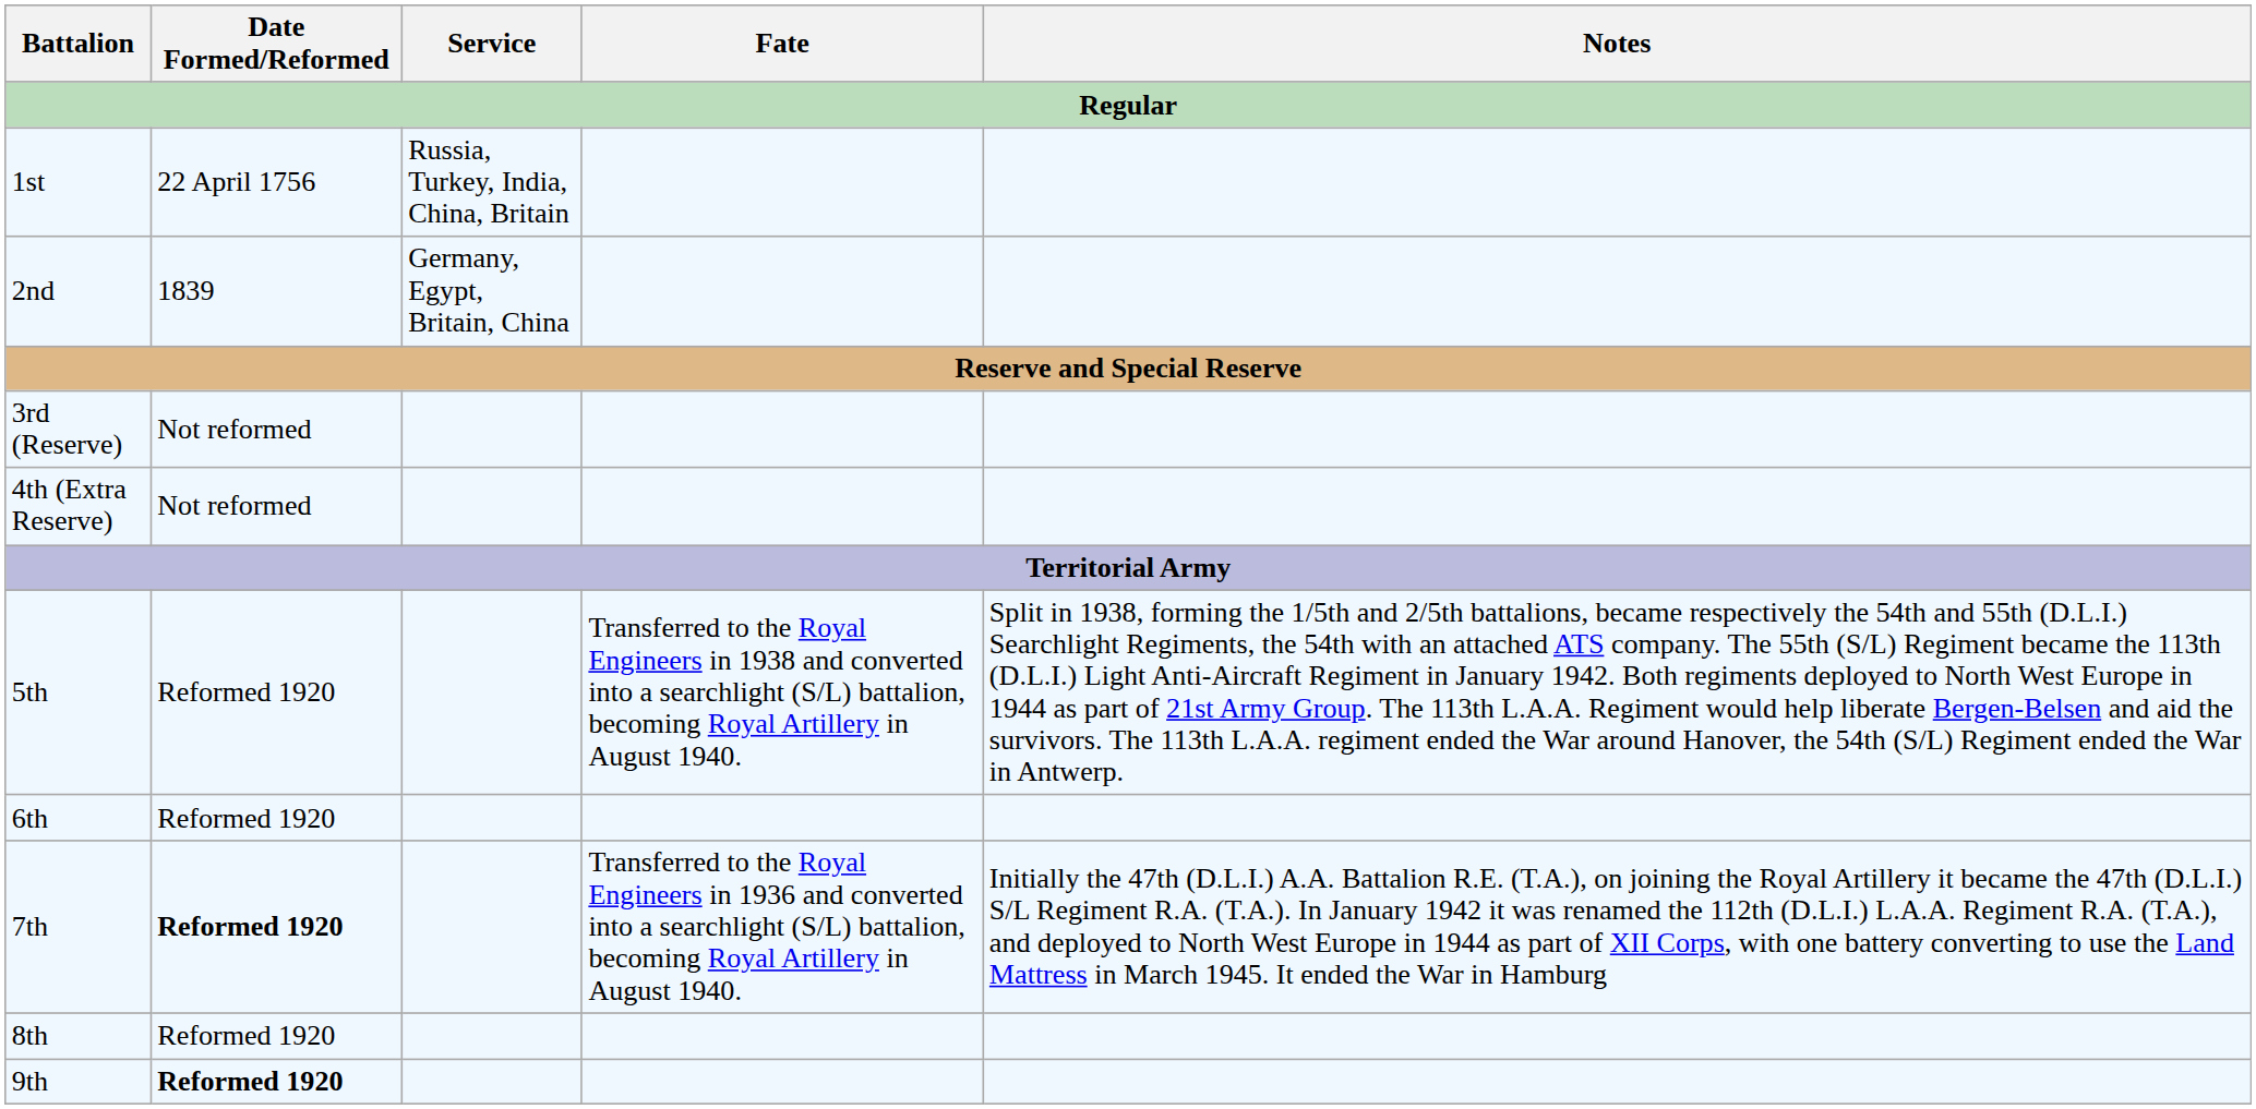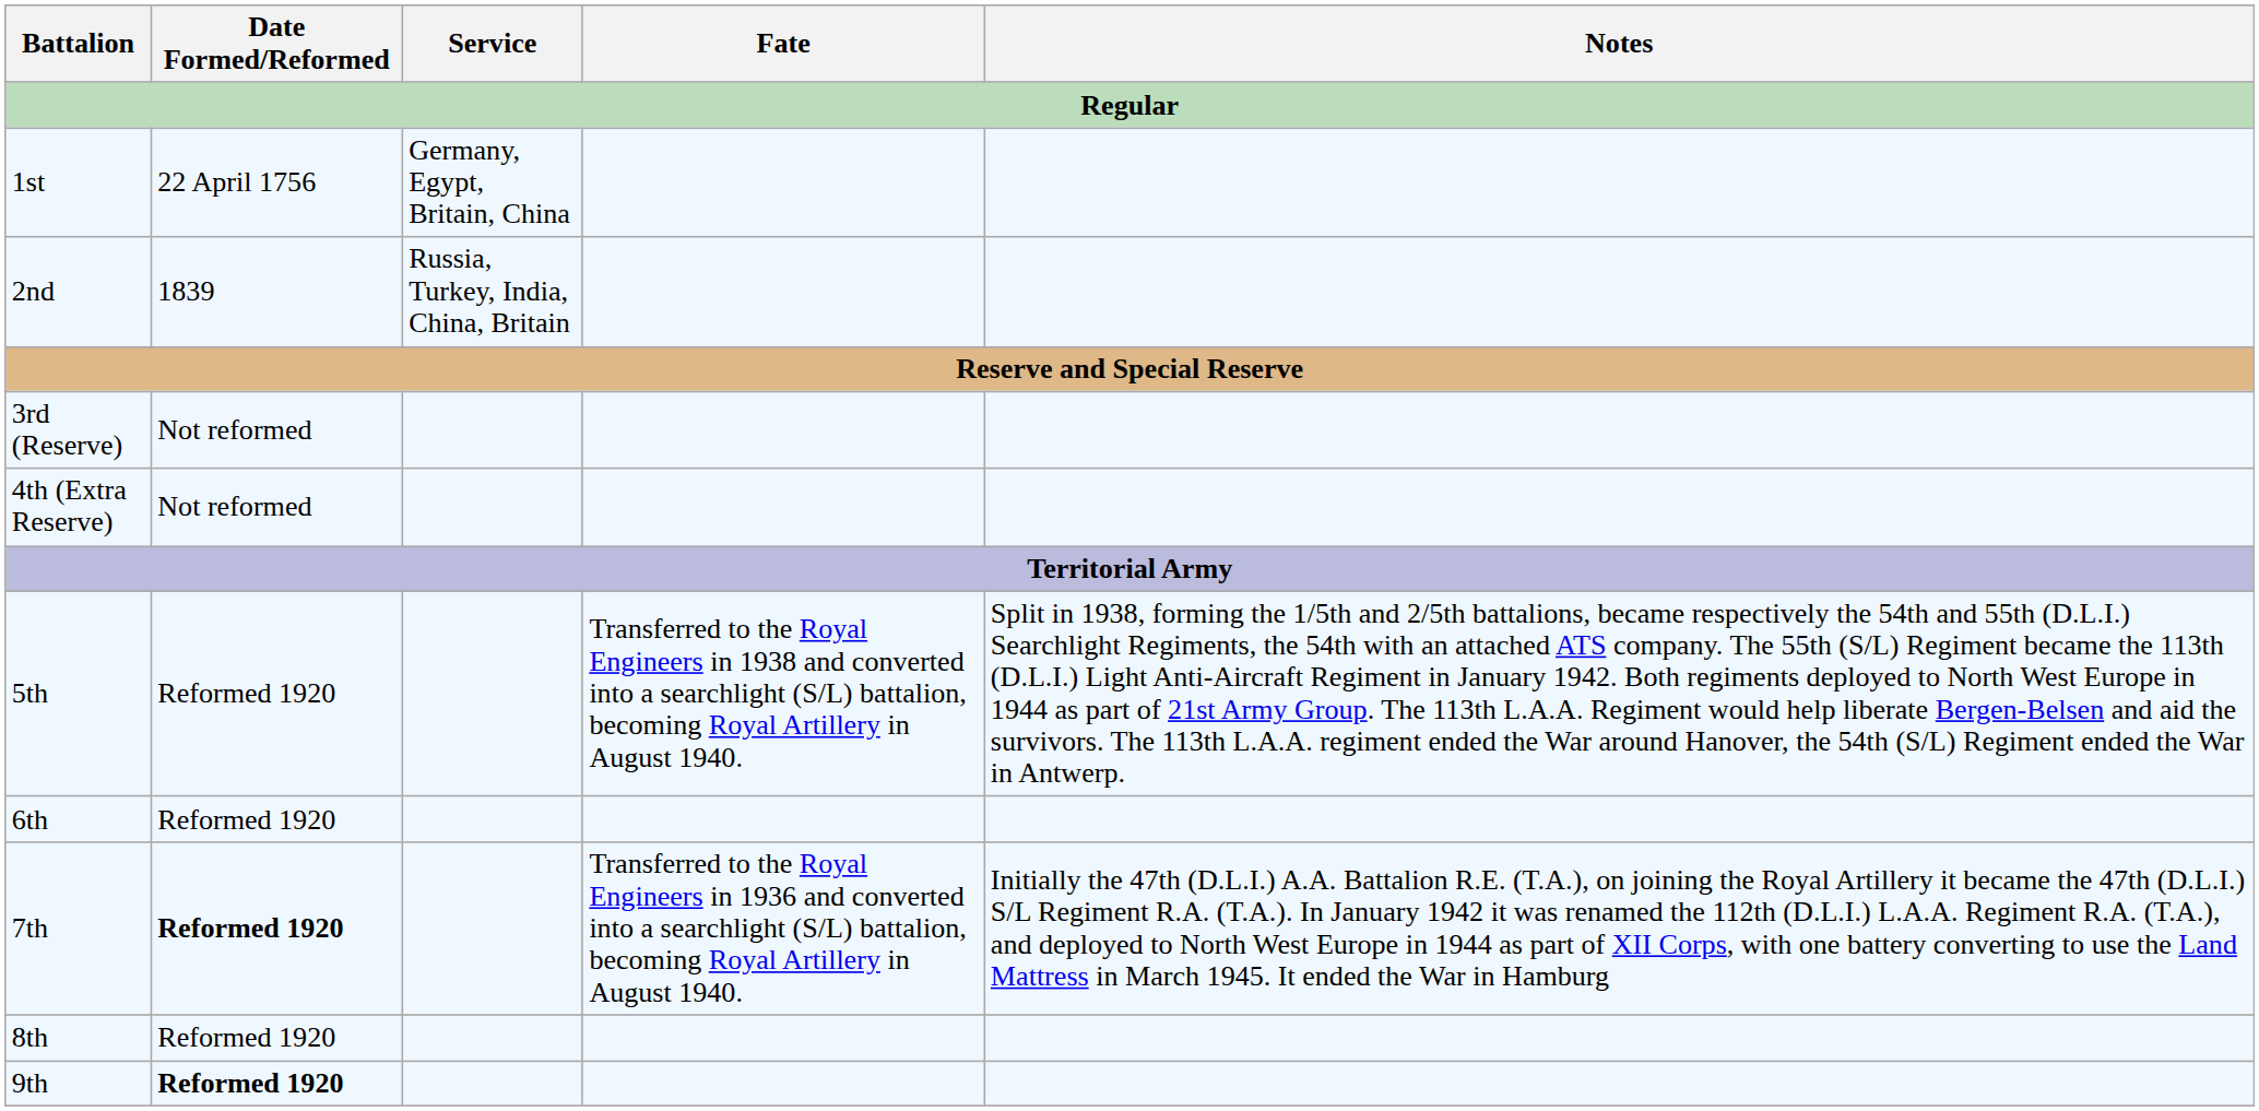 <table class="wikitable" style="width:100%;">
 <tr>
 <th>Battalion</th>
 <th>Date Formed/Reformed</th>
 <th>Service</th>
 <th>Fate</th>
 <th>Notes</th>
 </tr>
 <tr>
 <th colspan="5" style="background:#bdb;">Regular</th>
 </tr>
 <tr style="background:#f0f8ff;">
 <td>1st</td>
 <td>22 April 1756</td>
-<td>Russia, Turkey, India, China, Britain</td>
+<td>Germany, Egypt, Britain, China</td>
 <td></td>
 <td></td>
 </tr>
 <tr style="background:#f0f8ff;">
 <td>2nd</td>
 <td>1839</td>
-<td>Germany, Egypt, Britain, China</td>
+<td>Russia, Turkey, India, China, Britain</td>
 <td></td>
 <td></td>
 </tr>
 <tr>
 <th colspan="5" style="background:#deb887;">Reserve and Special Reserve</th>
 </tr>
 <tr style="background:#f0f8ff;">
 <td>3rd (Reserve)</td>
 <td>Not reformed</td>
 <td></td>
 <td></td>
 <td></td>
 </tr>
 <tr style="background:#f0f8ff;">
 <td>4th (Extra Reserve)</td>
 <td>Not reformed</td>
 <td></td>
 <td></td>
 <td></td>
 </tr>
 <tr>
 <th colspan="5" style="background:#bbd;">Territorial Army</th>
 </tr>
 <tr style="background:#f0f8ff;">
 <td>5th</td>
 <td>Reformed 1920</td>
 <td></td>
 <td>Transferred to the <a href='#'>Royal Engineers</a> in 1938 and converted into a searchlight (S/L) battalion, becoming <a href='#'>Royal Artillery</a> in August 1940.</td>
 <td>Split in 1938, forming the 1/5th and 2/5th battalions, became respectively the 54th and 55th (D.L.I.) Searchlight Regiments, the 54th with an attached <a href='#'>ATS</a> company. The 55th (S/L) Regiment became the 113th (D.L.I.) Light Anti-Aircraft Regiment in January 1942. Both regiments deployed to North West Europe in 1944 as part of <a href='#'>21st Army Group</a>. The 113th L.A.A. Regiment would help liberate <a href='#'>Bergen-Belsen</a> and aid the survivors. The 113th L.A.A. regiment ended the War around Hanover, the 54th (S/L) Regiment ended the War in Antwerp.</td>
 </tr>
 <tr style="background:#f0f8ff;">
 <td>6th</td>
 <td>Reformed 1920</td>
 <td></td>
 <td></td>
 <td></td>
 </tr>
 <tr style="background:#f0f8ff;">
 <td>7th</td>
 <td><strong>Reformed 1920</strong></td>
 <td></td>
 <td>Transferred to the <a href='#'>Royal Engineers</a> in 1936 and converted into a searchlight (S/L) battalion, becoming <a href='#'>Royal Artillery</a> in August 1940.</td>
 <td>Initially the 47th (D.L.I.) A.A. Battalion R.E. (T.A.), on joining the Royal Artillery it became the 47th (D.L.I.) S/L Regiment R.A. (T.A.). In January 1942 it was renamed the 112th (D.L.I.) L.A.A. Regiment R.A. (T.A.), and deployed to North West Europe in 1944 as part of <a href='#'>XII Corps</a>, with one battery converting to use the <a href='#'>Land Mattress</a> in March 1945. It ended the War in Hamburg</td>
 </tr>
 <tr style="background:#f0f8ff;">
 <td>8th</td>
 <td>Reformed 1920</td>
 <td></td>
 <td></td>
 <td></td>
 </tr>
 <tr style="background:#f0f8ff;">
 <td>9th</td>
 <td><strong>Reformed 1920</strong></td>
 <td></td>
 <td></td>
 <td></td>
 </tr>
 </table>
